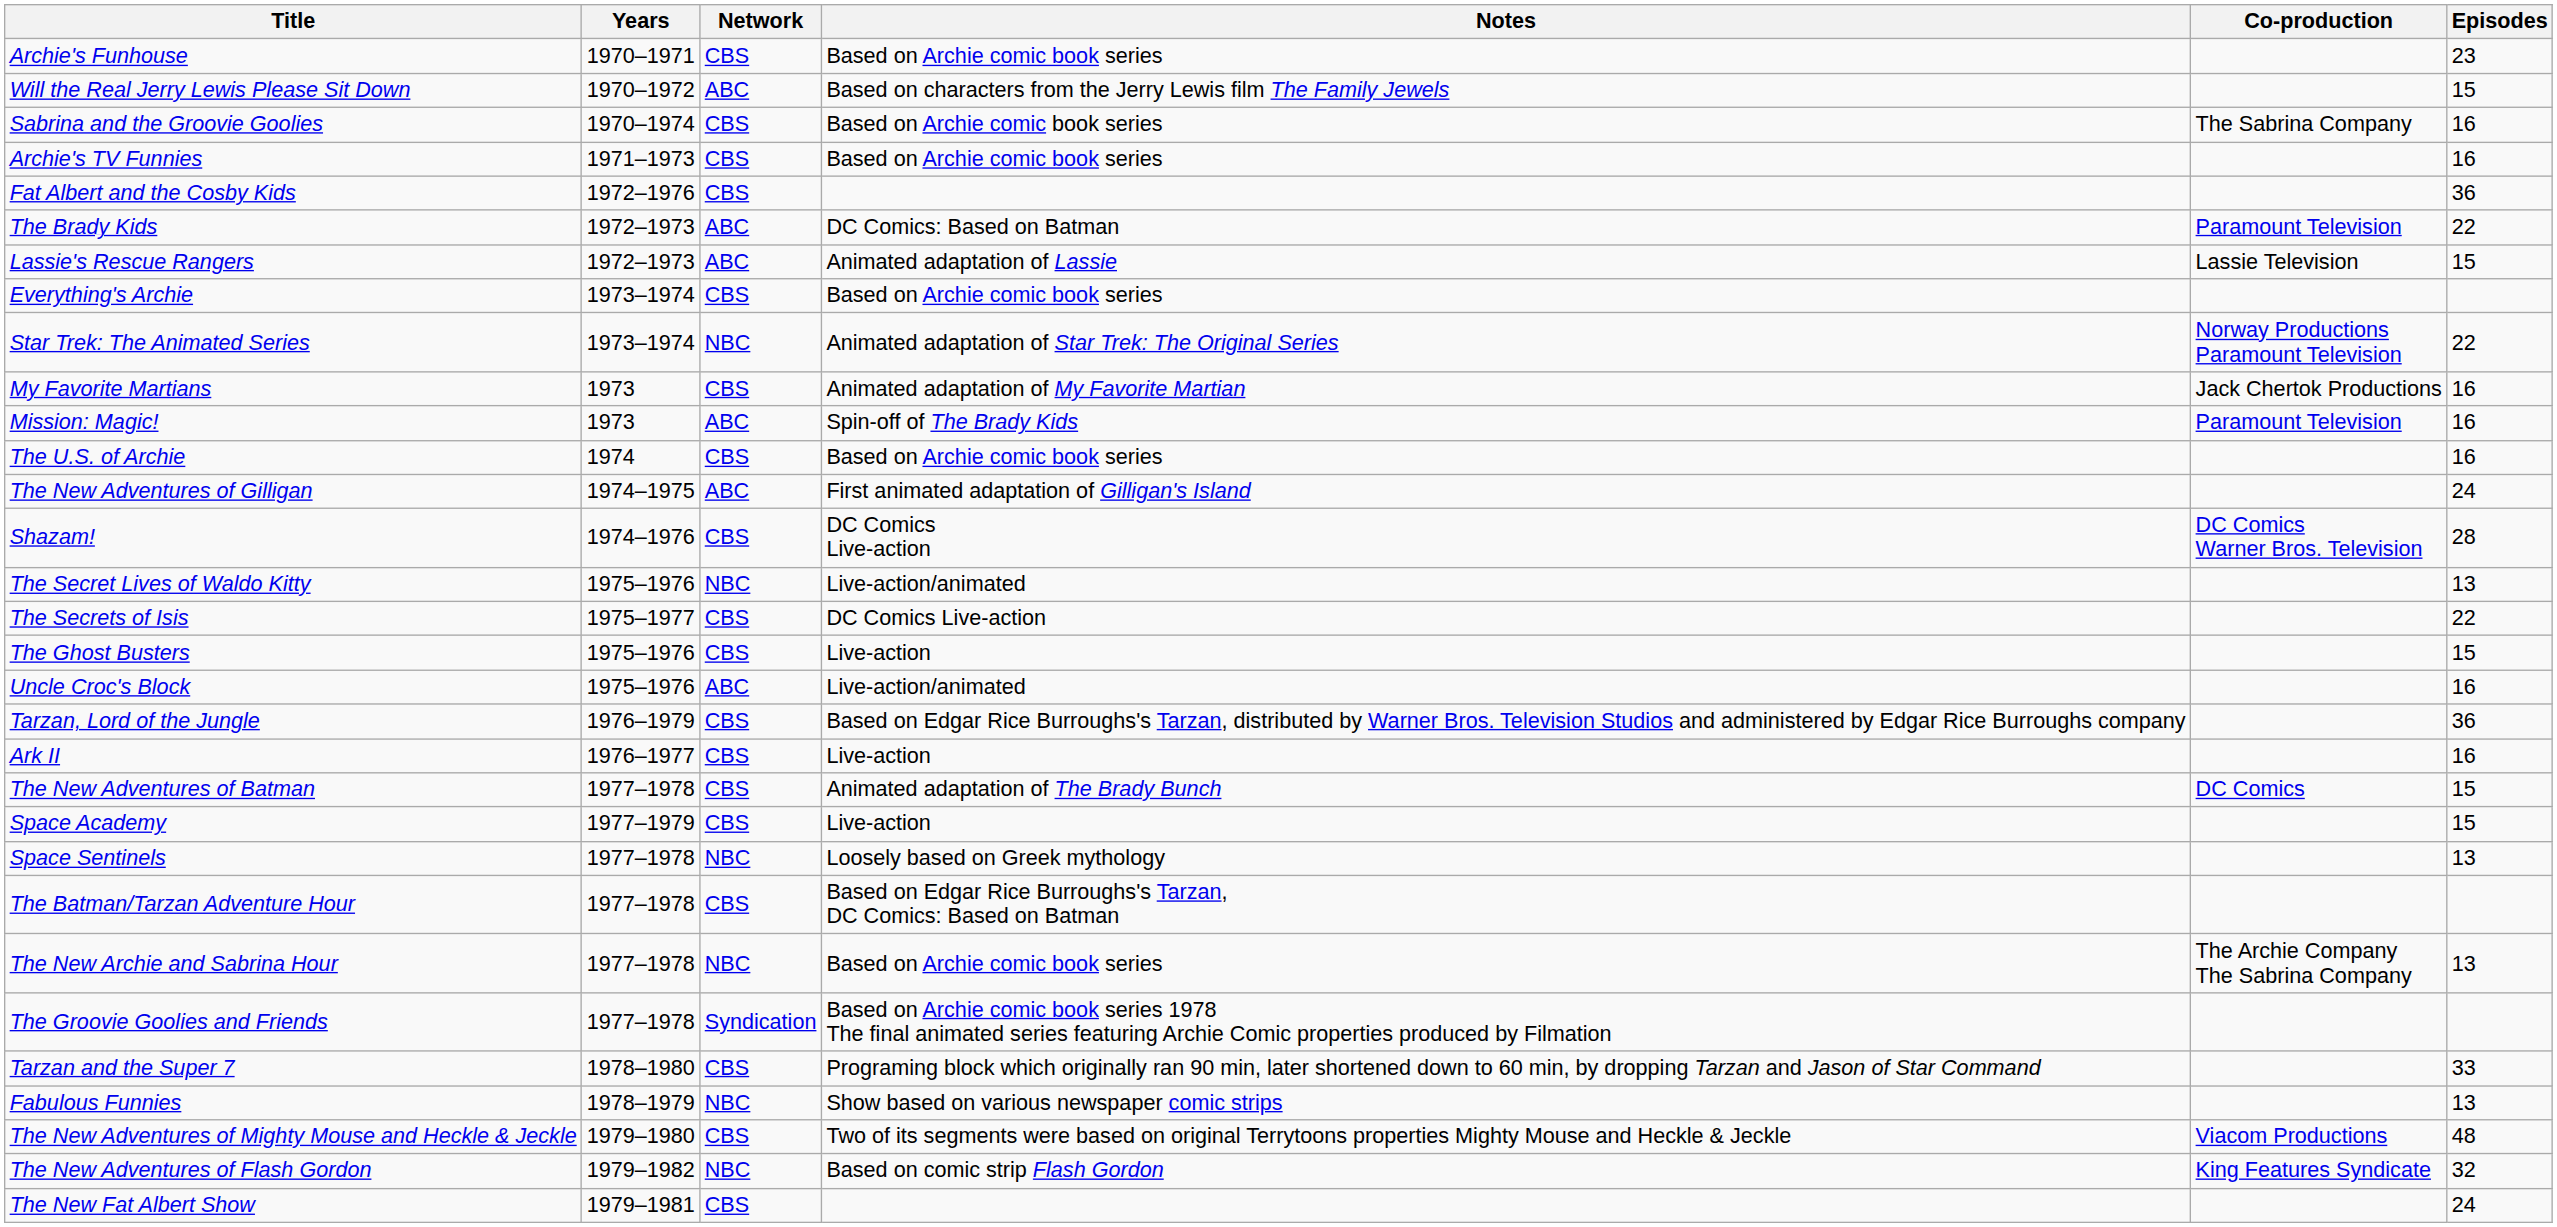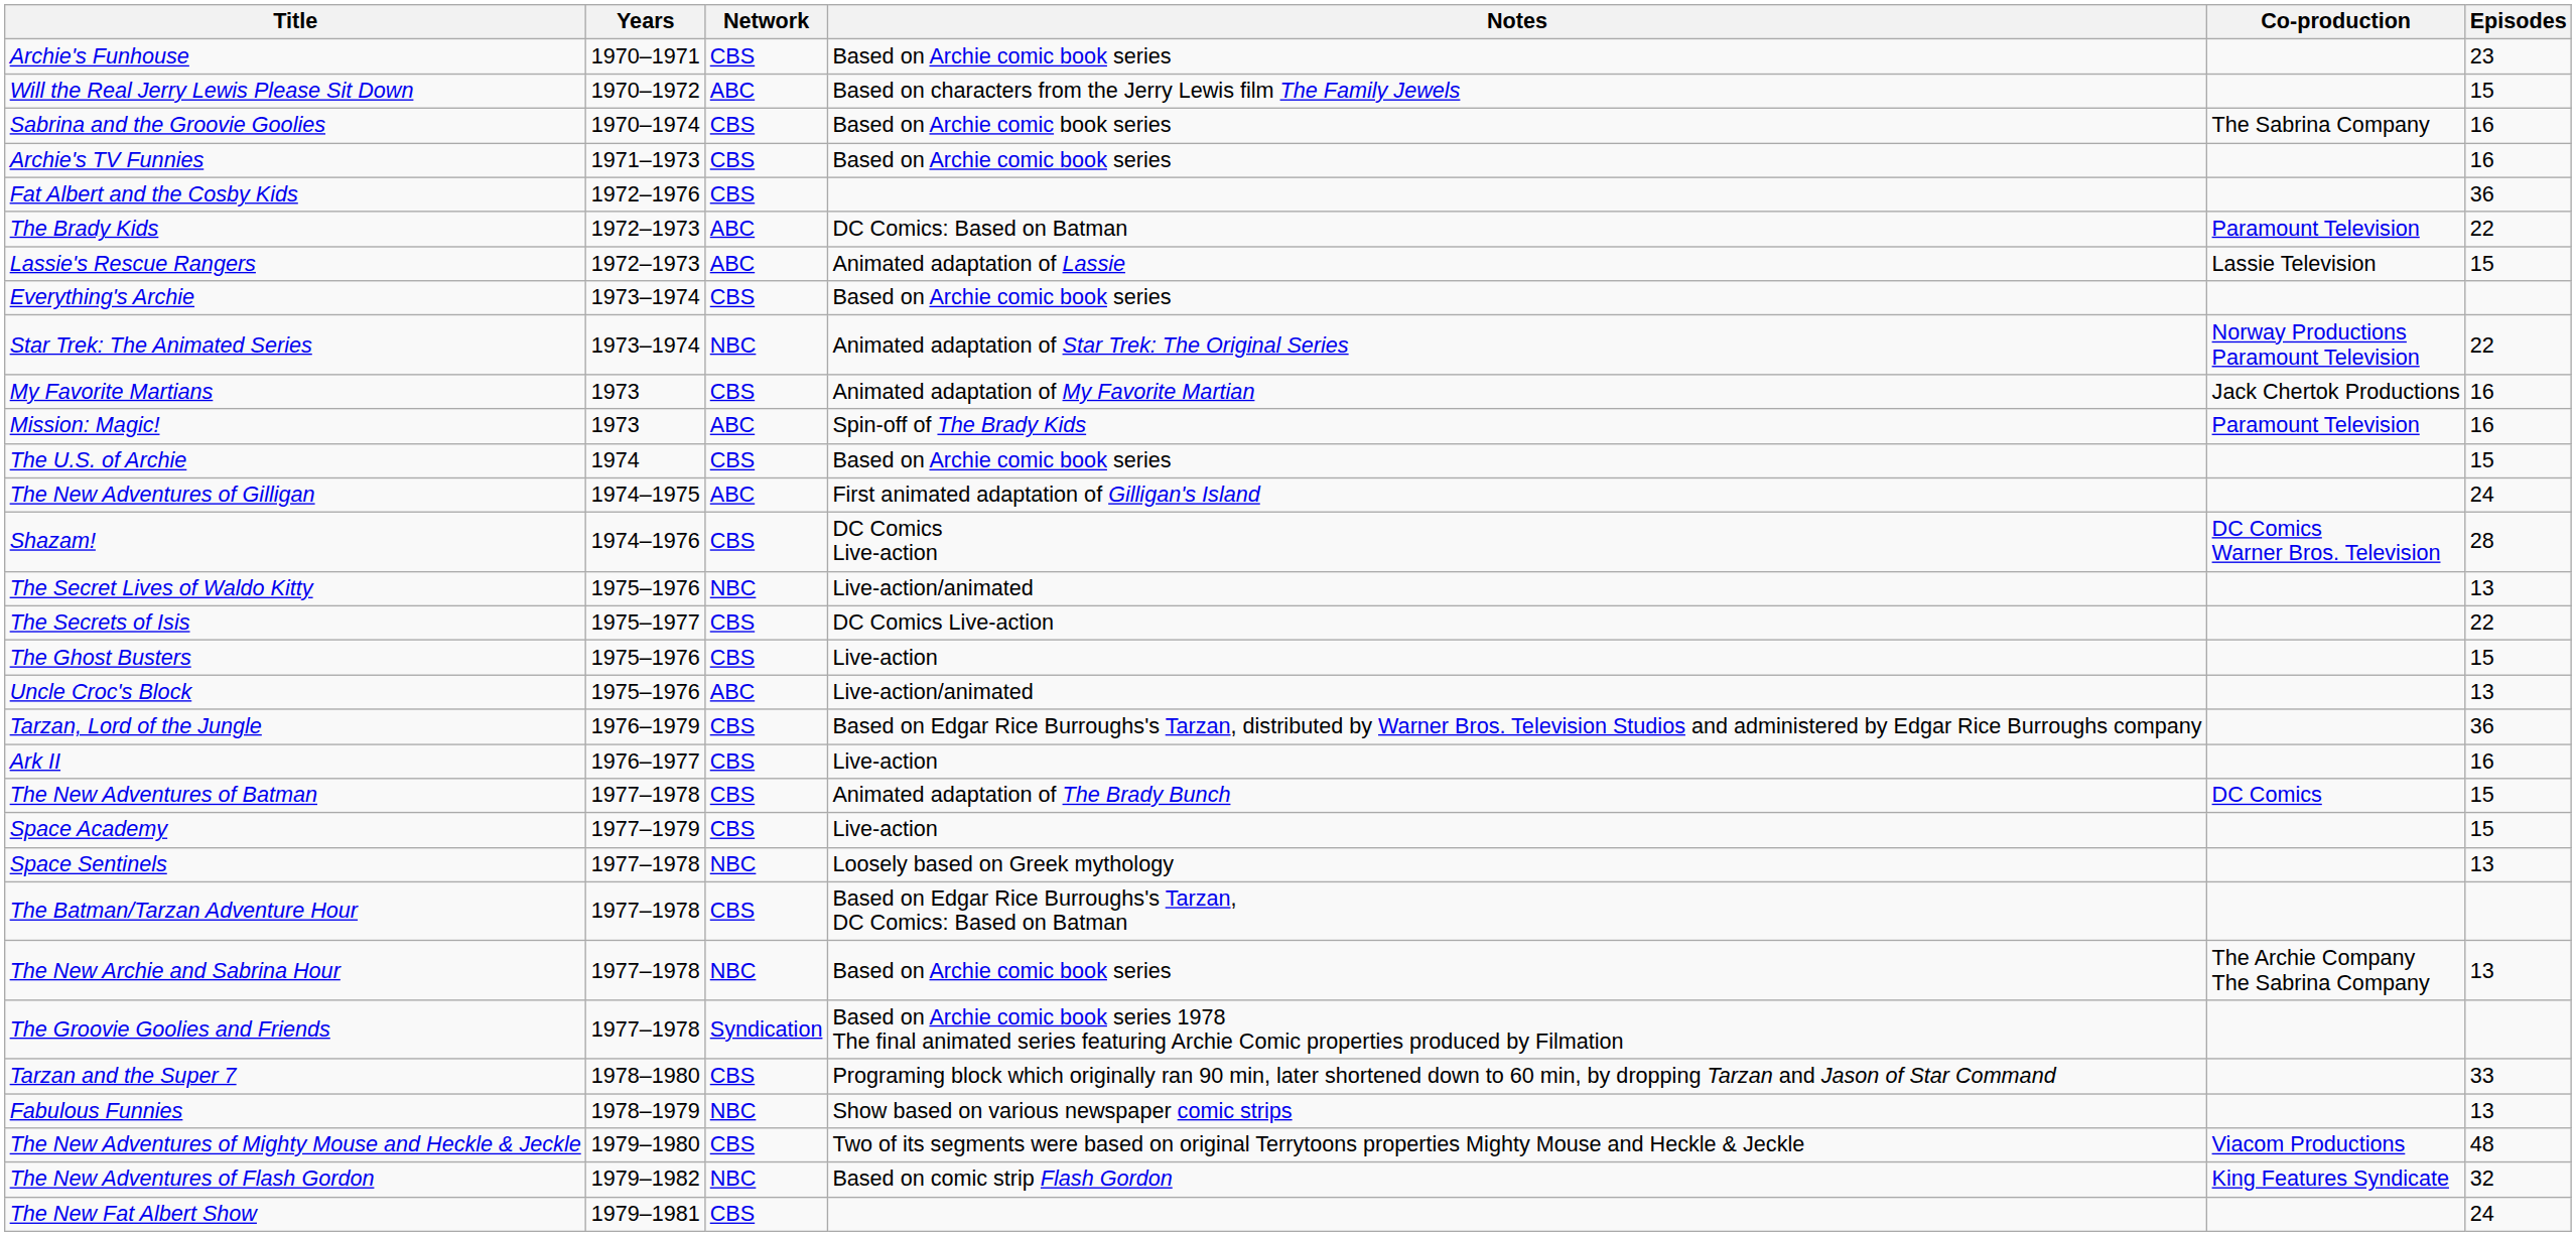 <table class="wikitable sortable">
 <tr>
 <th>Title</th>
 <th>Years</th>
 <th>Network</th>
 <th>Notes</th>
 <th>Co-production</th>
 <th>Episodes</th>
 </tr>
 <tr>
 <td><em><a href='#'>Archie's Funhouse</a></em></td>
 <td>1970–1971</td>
 <td><a href='#'>CBS</a></td>
 <td>Based on <a href='#'>Archie comic book</a> series</td>
 <td></td>
 <td>23</td>
 </tr>
 <tr>
 <td><em><a href='#'>Will the Real Jerry Lewis Please Sit Down</a></em></td>
 <td>1970–1972</td>
 <td><a href='#'>ABC</a></td>
 <td>Based on characters from the Jerry Lewis film <em><a href='#'>The Family Jewels</a></em></td>
 <td></td>
 <td>15</td>
 </tr>
 <tr>
 <td><em><a href='#'>Sabrina and the Groovie Goolies</a></em></td>
 <td>1970–1974</td>
 <td><a href='#'>CBS</a></td>
 <td>Based on <a href='#'>Archie comic</a> book series</td>
 <td>The Sabrina Company</td>
 <td>16</td>
 </tr>
 <tr>
 <td><em><a href='#'>Archie's TV Funnies</a></em></td>
 <td>1971–1973</td>
 <td><a href='#'>CBS</a></td>
 <td>Based on <a href='#'>Archie comic book</a> series</td>
 <td></td>
 <td>16</td>
 </tr>
 <tr>
 <td><em><a href='#'>Fat Albert and the Cosby Kids</a></em></td>
 <td>1972–1976</td>
 <td><a href='#'>CBS</a></td>
 <td></td>
 <td></td>
 <td>36</td>
 </tr>
 <tr>
 <td><em><a href='#'>The Brady Kids</a></em></td>
 <td>1972–1973</td>
 <td><a href='#'>ABC</a></td>
 <td>DC Comics: Based on Batman</td>
 <td><a href='#'>Paramount Television</a></td>
 <td>22</td>
 </tr>
 <tr>
 <td><em><a href='#'>Lassie's Rescue Rangers</a></em></td>
 <td>1972–1973</td>
 <td><a href='#'>ABC</a></td>
 <td>Animated adaptation of <em><a href='#'>Lassie</a></em></td>
 <td>Lassie Television</td>
 <td>15</td>
 </tr>
 <tr>
 <td><em><a href='#'>Everything's Archie</a></em></td>
 <td>1973–1974</td>
 <td><a href='#'>CBS</a></td>
 <td>Based on <a href='#'>Archie comic book</a> series</td>
 <td></td>
 <td></td>
 </tr>
 <tr>
 <td><em><a href='#'>Star Trek: The Animated Series</a></em></td>
 <td>1973–1974</td>
 <td><a href='#'>NBC</a></td>
 <td>Animated adaptation of <em><a href='#'>Star Trek: The Original Series</a></em></td>
 <td><a href='#'>Norway Productions</a><br><a href='#'>Paramount Television</a></td>
 <td>22</td>
 </tr>
 <tr>
 <td><em><a href='#'>My Favorite Martians</a></em></td>
 <td>1973</td>
 <td><a href='#'>CBS</a></td>
 <td>Animated adaptation of <em><a href='#'>My Favorite Martian</a></em></td>
 <td>Jack Chertok Productions</td>
 <td>16</td>
 </tr>
 <tr>
 <td><em><a href='#'>Mission: Magic!</a></em></td>
 <td>1973</td>
 <td><a href='#'>ABC</a></td>
 <td>Spin-off of <em><a href='#'>The Brady Kids</a></em></td>
 <td><a href='#'>Paramount Television</a></td>
 <td>16</td>
 </tr>
 <tr>
 <td><em><a href='#'>The U.S. of Archie</a></em></td>
 <td>1974</td>
 <td><a href='#'>CBS</a></td>
 <td>Based on <a href='#'>Archie comic book</a> series</td>
 <td></td>
-<td>16</td>
+<td>15</td>
 </tr>
 <tr>
 <td><em><a href='#'>The New Adventures of Gilligan</a></em></td>
 <td>1974–1975</td>
 <td><a href='#'>ABC</a></td>
 <td>First animated adaptation of <em><a href='#'>Gilligan's Island</a></em></td>
 <td></td>
 <td>24</td>
 </tr>
 <tr>
 <td><em><a href='#'>Shazam!</a></em></td>
 <td>1974–1976</td>
 <td><a href='#'>CBS</a></td>
 <td>DC Comics<br>Live-action</td>
 <td><a href='#'>DC Comics</a><br><a href='#'>Warner Bros. Television</a></td>
 <td>28</td>
 </tr>
 <tr>
 <td><em><a href='#'>The Secret Lives of Waldo Kitty</a></em></td>
 <td>1975–1976</td>
 <td><a href='#'>NBC</a></td>
 <td>Live-action/animated</td>
 <td></td>
 <td>13</td>
 </tr>
 <tr>
 <td><em><a href='#'>The Secrets of Isis</a></em></td>
 <td>1975–1977</td>
 <td><a href='#'>CBS</a></td>
 <td>DC Comics Live-action</td>
 <td></td>
 <td>22</td>
 </tr>
 <tr>
 <td><em><a href='#'>The Ghost Busters</a></em></td>
 <td>1975–1976</td>
 <td><a href='#'>CBS</a></td>
 <td>Live-action</td>
 <td></td>
 <td>15</td>
 </tr>
 <tr>
 <td><em><a href='#'>Uncle Croc's Block</a></em></td>
 <td>1975–1976</td>
 <td><a href='#'>ABC</a></td>
 <td>Live-action/animated</td>
 <td></td>
-<td>16</td>
+<td>13</td>
 </tr>
 <tr>
 <td><em><a href='#'>Tarzan, Lord of the Jungle</a></em></td>
 <td>1976–1979</td>
 <td><a href='#'>CBS</a></td>
 <td>Based on Edgar Rice Burroughs's <a href='#'>Tarzan</a>, distributed by <a href='#'>Warner Bros. Television Studios</a> and administered by Edgar Rice Burroughs company</td>
 <td></td>
 <td>36</td>
 </tr>
 <tr>
 <td><em><a href='#'>Ark II</a></em></td>
 <td>1976–1977</td>
 <td><a href='#'>CBS</a></td>
 <td>Live-action</td>
 <td></td>
 <td>16</td>
 </tr>
 <tr>
 <td><em><a href='#'>The New Adventures of Batman</a></em></td>
 <td>1977–1978</td>
 <td><a href='#'>CBS</a></td>
 <td>Animated adaptation of <em><a href='#'>The Brady Bunch</a></em></td>
 <td><a href='#'>DC Comics</a></td>
 <td>15</td>
 </tr>
 <tr>
 <td><em><a href='#'>Space Academy</a></em></td>
 <td>1977–1979</td>
 <td><a href='#'>CBS</a></td>
 <td>Live-action</td>
 <td></td>
 <td>15</td>
 </tr>
 <tr>
 <td><em><a href='#'>Space Sentinels</a></em></td>
 <td>1977–1978</td>
 <td><a href='#'>NBC</a></td>
 <td>Loosely based on Greek mythology</td>
 <td></td>
 <td>13</td>
 </tr>
 <tr>
 <td><em><a href='#'>The Batman/Tarzan Adventure Hour</a></em></td>
 <td>1977–1978</td>
 <td><a href='#'>CBS</a></td>
 <td>Based on Edgar Rice Burroughs's <a href='#'>Tarzan</a>,<br>DC Comics: Based on Batman</td>
 <td></td>
 <td></td>
 </tr>
 <tr>
 <td><em><a href='#'>The New Archie and Sabrina Hour</a></em></td>
 <td>1977–1978</td>
 <td><a href='#'>NBC</a></td>
 <td>Based on <a href='#'>Archie comic book</a> series</td>
 <td>The Archie Company<br>The Sabrina Company</td>
 <td>13</td>
 </tr>
 <tr>
 <td><em><a href='#'>The Groovie Goolies and Friends</a></em></td>
 <td>1977–1978</td>
 <td><a href='#'>Syndication</a></td>
 <td>Based on <a href='#'>Archie comic book</a> series  1978<br>The final animated series featuring Archie Comic properties produced by Filmation</td>
 <td></td>
 <td></td>
 </tr>
 <tr>
 <td><em><a href='#'>Tarzan and the Super 7</a></em></td>
 <td>1978–1980</td>
 <td><a href='#'>CBS</a></td>
 <td>Programing block which originally ran 90 min, later shortened down to 60 min,  by dropping <em>Tarzan</em> and <em>Jason of Star Command</em></td>
 <td></td>
 <td>33</td>
 </tr>
 <tr>
 <td><em><a href='#'>Fabulous Funnies</a></em></td>
 <td>1978–1979</td>
 <td><a href='#'>NBC</a></td>
 <td>Show based on various newspaper <a href='#'>comic strips</a></td>
 <td></td>
 <td>13</td>
 </tr>
 <tr>
 <td><em><a href='#'>The New Adventures of Mighty Mouse and Heckle & Jeckle</a></em></td>
 <td>1979–1980</td>
 <td><a href='#'>CBS</a></td>
 <td>Two of its segments were based on original Terrytoons properties Mighty Mouse and Heckle & Jeckle</td>
 <td><a href='#'>Viacom Productions</a></td>
 <td>48</td>
 </tr>
 <tr>
 <td><em><a href='#'>The New Adventures of Flash Gordon</a></em></td>
 <td>1979–1982</td>
 <td><a href='#'>NBC</a></td>
 <td>Based on comic strip <em><a href='#'>Flash Gordon</a></em></td>
 <td><a href='#'>King Features Syndicate</a></td>
 <td>32</td>
 </tr>
 <tr>
 <td><em><a href='#'>The New Fat Albert Show</a></em></td>
 <td>1979–1981</td>
 <td><a href='#'>CBS</a></td>
 <td></td>
 <td></td>
 <td>24</td>
 </tr>
 </table>
